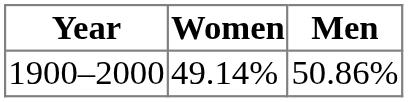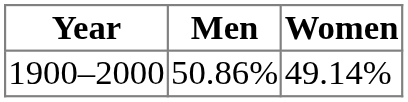 <table border="1" style="border-collapse:collapse;">
 <tr>
 <th scope="col">Year</th>
+<th scope="col">Men</th>
 <th scope="col">Women</th>
-<th scope="col">Men</th>
 </tr>
 <tr>
 <td>1900–2000</td>
+<td>50.86%</td>
 <td>49.14%</td>
-<td>50.86%</td>
 </tr>
 </table>
